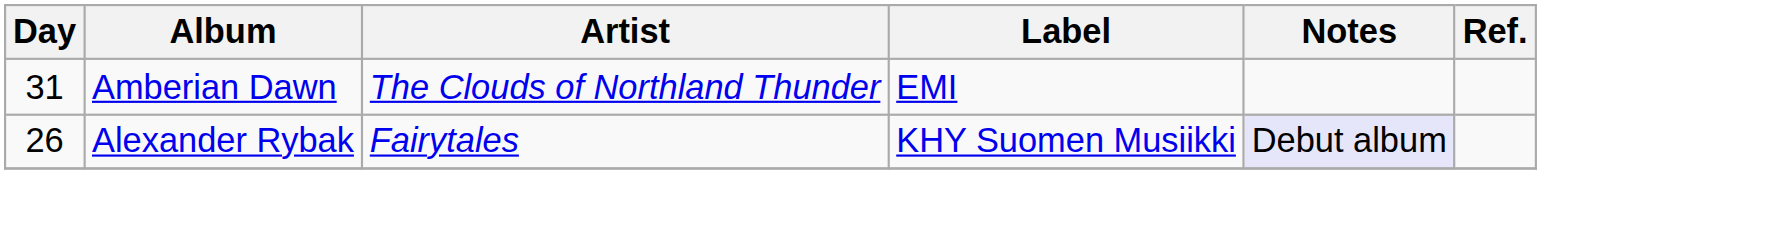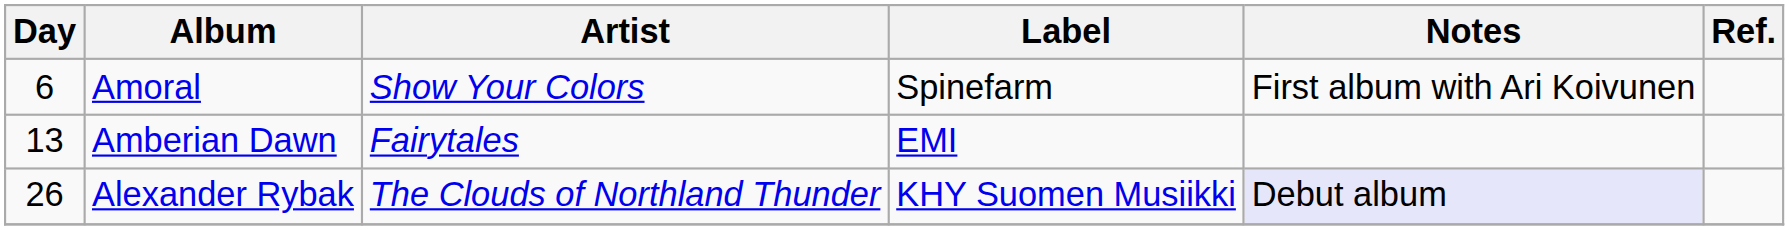 <table class="wikitable">
 <tr>
 <th>Day</th>
 <th>Album</th>
 <th>Artist</th>
 <th>Label</th>
 <th>Notes</th>
 <th>Ref.</th>
 </tr>
 <tr>
-<td rowspan="1" style="text-align:center;">31</td>
+<td rowspan="1" style="text-align:center;">6</td>
+<td><a href='#'>Amoral</a></td>
+<td><em><a href='#'>Show Your Colors</a></em></td>
+<td>Spinefarm</td>
+<td>First album with Ari Koivunen</td>
+<td></td>
+</tr>
+<tr>
+<td rowspan="1" style="text-align:center;">13</td>
 <td><a href='#'>Amberian Dawn</a></td>
-<td><em><a href='#'>The Clouds of Northland Thunder</a></em></td>
+<td><em><a href='#'>Fairytales</a></em></td>
 <td><a href='#'>EMI</a></td>
 <td></td>
 <td></td>
 </tr>
 <tr>
 <td rowspan="1" style="text-align:center;">26</td>
 <td><a href='#'>Alexander Rybak</a></td>
-<td><em><a href='#'>Fairytales</a></em></td>
+<td><em><a href='#'>The Clouds of Northland Thunder</a></em></td>
 <td><a href='#'>KHY Suomen Musiikki</a></td>
 <td style="background: lavender;">Debut album</td>
 <td></td>
 </tr>
 <tr>
 </tr>
 </table>
